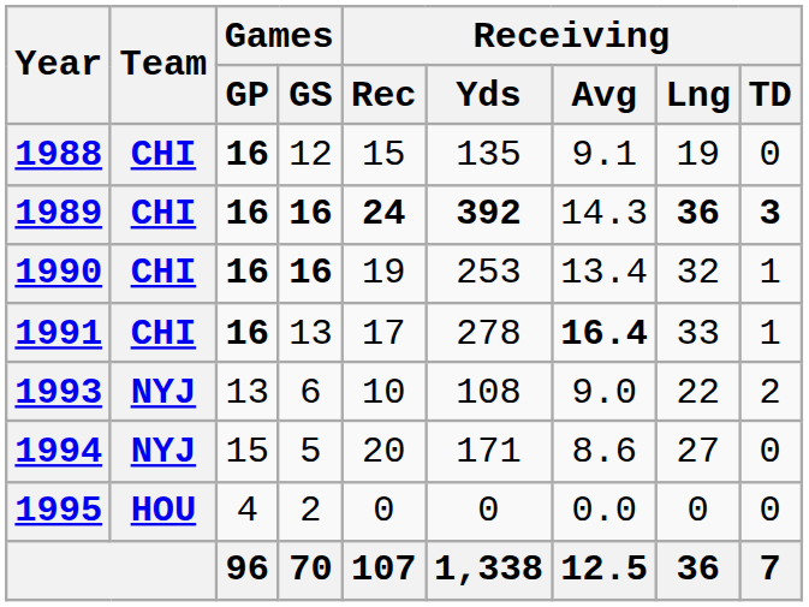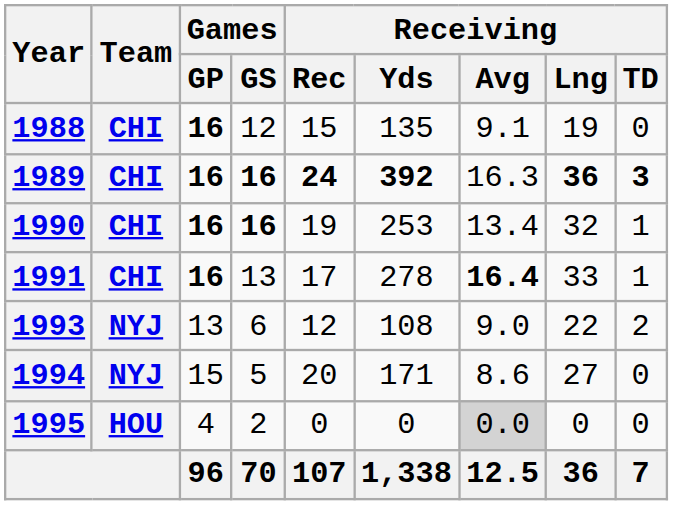 <table class="wikitable" style="text-align:center">
 <tr>
 <th rowspan="2">Year</th>
 <th rowspan="2">Team</th>
 <th colspan="2">Games</th>
 <th colspan="5">Receiving</th>
 </tr>
 <tr>
 <th>GP</th>
 <th>GS</th>
 <th>Rec</th>
 <th>Yds</th>
 <th>Avg</th>
 <th>Lng</th>
 <th>TD</th>
 </tr>
 <tr>
 <th><a href='#'>1988</a></th>
 <th><a href='#'>CHI</a></th>
 <td><strong>16</strong></td>
 <td>12</td>
 <td>15</td>
 <td>135</td>
 <td>9.1</td>
 <td>19</td>
 <td>0</td>
 </tr>
 <tr>
 <th><a href='#'>1989</a></th>
 <th><a href='#'>CHI</a></th>
 <td><strong>16</strong></td>
 <td><strong>16</strong></td>
 <td><strong>24</strong></td>
 <td><strong>392</strong></td>
-<td>14.3</td>
+<td>16.3</td>
 <td><strong>36</strong></td>
 <td><strong>3</strong></td>
 </tr>
 <tr>
 <th><a href='#'>1990</a></th>
 <th><a href='#'>CHI</a></th>
 <td><strong>16</strong></td>
 <td><strong>16</strong></td>
 <td>19</td>
 <td>253</td>
 <td>13.4</td>
 <td>32</td>
 <td>1</td>
 </tr>
 <tr>
 <th><a href='#'>1991</a></th>
 <th><a href='#'>CHI</a></th>
 <td><strong>16</strong></td>
 <td>13</td>
 <td>17</td>
 <td>278</td>
 <td><strong>16.4</strong></td>
 <td>33</td>
 <td>1</td>
 </tr>
 <tr>
 <th><a href='#'>1993</a></th>
 <th><a href='#'>NYJ</a></th>
 <td>13</td>
 <td>6</td>
-<td>10</td>
+<td>12</td>
 <td>108</td>
 <td>9.0</td>
 <td>22</td>
 <td>2</td>
 </tr>
 <tr>
 <th><a href='#'>1994</a></th>
 <th><a href='#'>NYJ</a></th>
 <td>15</td>
 <td>5</td>
 <td>20</td>
 <td>171</td>
 <td>8.6</td>
 <td>27</td>
 <td>0</td>
 </tr>
 <tr>
 <th><a href='#'>1995</a></th>
 <th><a href='#'>HOU</a></th>
 <td>4</td>
 <td>2</td>
 <td>0</td>
 <td>0</td>
-<td>0.0</td>
+<td style="background: lightgrey;">0.0</td>
 <td>0</td>
 <td>0</td>
 </tr>
 <tr>
 <th colspan="2"></th>
 <th>96</th>
 <th>70</th>
 <th>107</th>
 <th>1,338</th>
 <th>12.5</th>
 <th>36</th>
 <th>7</th>
 </tr>
 </table>
